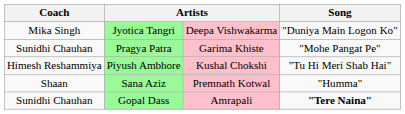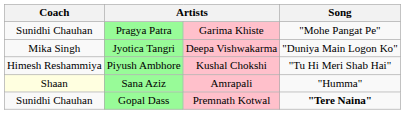 <table class="wikitable sortable" style="text-align: center; width: auto;">
 <tr>
 <th>Coach</th>
 <th colspan="2">Artists</th>
 <th>Song</th>
+</tr>
+<tr>
+<td>Sunidhi Chauhan</td>
+<td style="background:palegreen">Pragya Patra</td>
+<td style="background:pink">Garima Khiste</td>
+<td>"Mohe Pangat Pe"</td>
 </tr>
 <tr>
 <td>Mika Singh</td>
 <td style="background:palegreen">Jyotica Tangri</td>
 <td style="background:pink">Deepa Vishwakarma</td>
 <td>"Duniya Main Logon Ko"</td>
 </tr>
 <tr>
-<td>Sunidhi Chauhan</td>
-<td style="background:palegreen">Pragya Patra</td>
-<td style="background:pink">Garima Khiste</td>
-<td>"Mohe Pangat Pe"</td>
-</tr>
-<tr>
 <td>Himesh Reshammiya</td>
 <td style="background:palegreen">Piyush Ambhore</td>
 <td style="background:pink">Kushal Chokshi</td>
 <td>"Tu Hi Meri Shab Hai"</td>
 </tr>
 <tr>
-<td>Shaan</td>
+<td style="background: lightyellow;">Shaan</td>
 <td style="background:palegreen">Sana Aziz</td>
-<td style="background:pink">Premnath Kotwal</td>
+<td style="background:pink">Amrapali</td>
 <td>"Humma"</td>
 </tr>
 <tr>
 <td>Sunidhi Chauhan</td>
 <td style="background:palegreen">Gopal Dass</td>
-<td style="background:pink">Amrapali</td>
+<td style="background:pink">Premnath Kotwal</td>
 <td><strong>"Tere Naina"</strong></td>
 </tr>
 </table>
